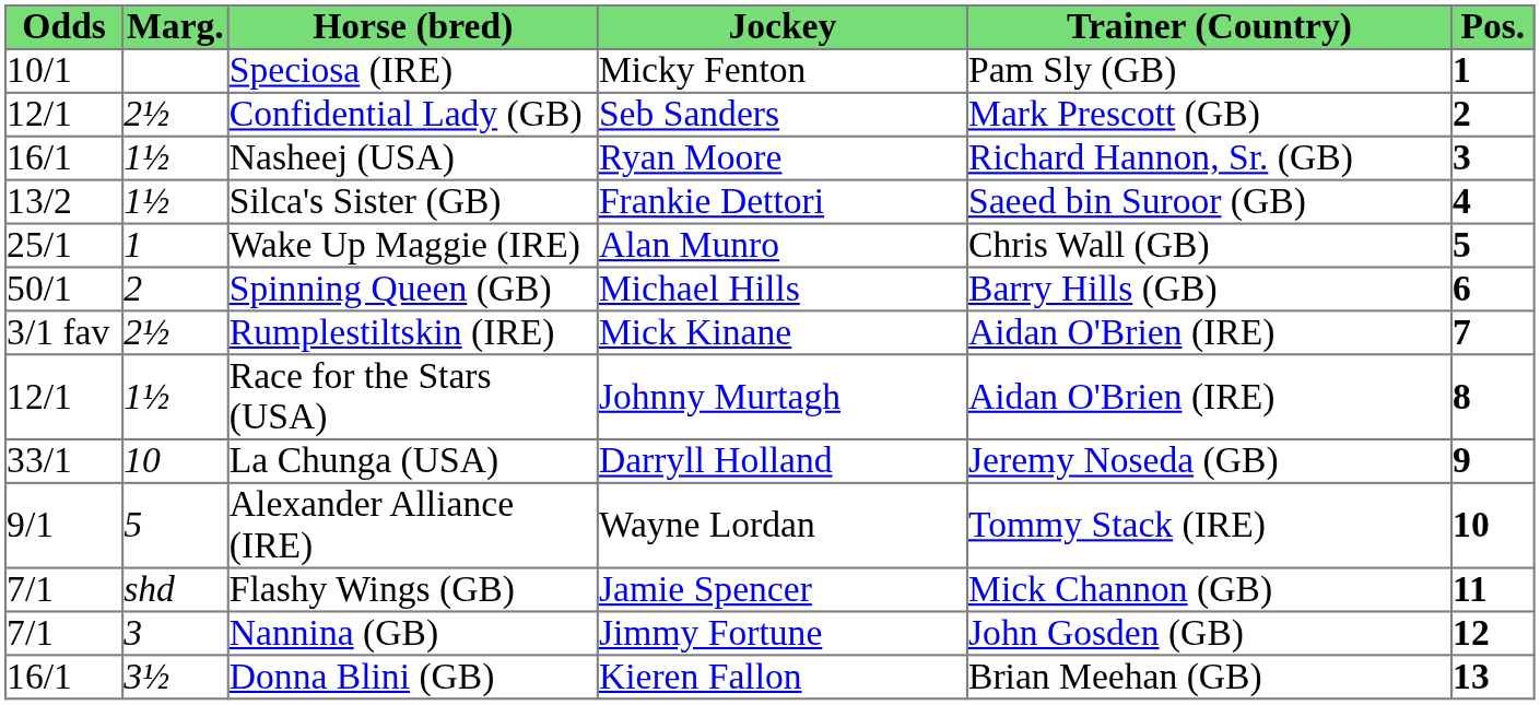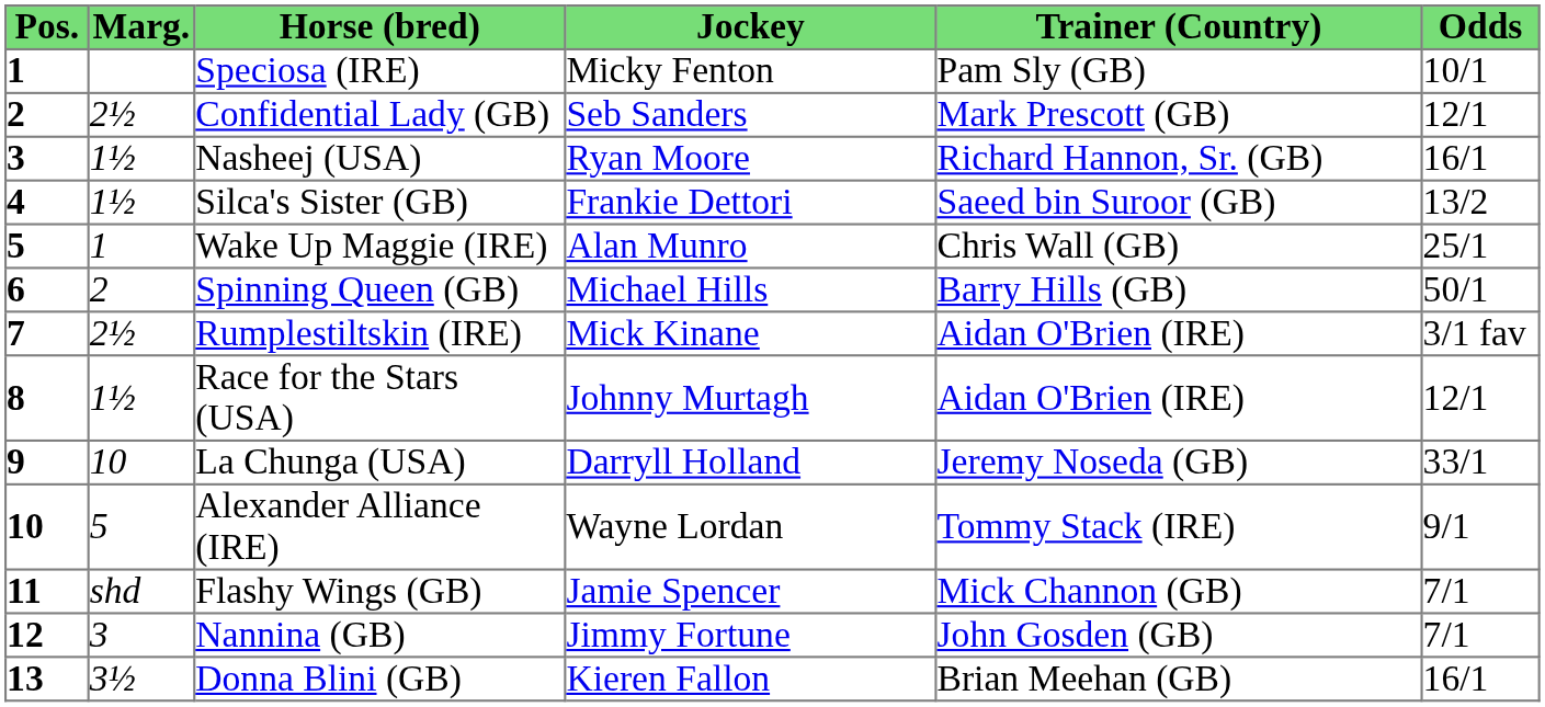 <table class = "sortable" | border="1" cellpadding="0" style="border-collapse: collapse;">
 <tr style="background:#7d7; text-align:center;">
-<th style="width:50px;"><strong>Odds</strong></th>
+<th style="width:35px;"><strong>Pos.</strong></th>
 <th style="width:45px;"><strong>Marg.</strong></th>
 <th style="width:160px;"><strong>Horse (bred)</strong></th>
 <th style="width:160px;"><strong>Jockey</strong></th>
 <th style="width:210px;"><strong>Trainer (Country)</strong></th>
-<th style="width:35px;"><strong>Pos.</strong></th>
+<th style="width:50px;"><strong>Odds</strong></th>
 </tr>
 <tr>
-<td>10/1</td>
+<td><strong>1</strong></td>
 <td></td>
 <td><a href='#'>Speciosa</a> (IRE)</td>
 <td>Micky Fenton</td>
 <td>Pam Sly (GB)</td>
-<td><strong>1</strong></td>
+<td>10/1</td>
 </tr>
 <tr>
-<td>12/1</td>
+<td><strong>2</strong></td>
 <td><em>2½</em></td>
 <td><a href='#'>Confidential Lady</a> (GB)</td>
 <td><a href='#'>Seb Sanders</a></td>
 <td><a href='#'>Mark Prescott</a> (GB)</td>
-<td><strong>2</strong></td>
+<td>12/1</td>
 </tr>
 <tr>
-<td>16/1</td>
+<td><strong>3</strong></td>
 <td><em>1½</em></td>
 <td>Nasheej (USA)</td>
 <td><a href='#'>Ryan Moore</a></td>
 <td><a href='#'>Richard Hannon, Sr.</a> (GB)</td>
-<td><strong>3</strong></td>
+<td>16/1</td>
 </tr>
 <tr>
-<td>13/2</td>
+<td><strong>4</strong></td>
 <td><em>1½</em></td>
 <td>Silca's Sister (GB)</td>
 <td><a href='#'>Frankie Dettori</a></td>
 <td><a href='#'>Saeed bin Suroor</a> (GB)</td>
-<td><strong>4</strong></td>
+<td>13/2</td>
 </tr>
 <tr>
-<td>25/1</td>
+<td><strong>5</strong></td>
 <td><em>1</em></td>
 <td>Wake Up Maggie (IRE)</td>
 <td><a href='#'>Alan Munro</a></td>
 <td>Chris Wall (GB)</td>
-<td><strong>5</strong></td>
+<td>25/1</td>
 </tr>
 <tr>
-<td>50/1</td>
+<td><strong>6</strong></td>
 <td><em>2</em></td>
 <td><a href='#'>Spinning Queen</a> (GB)</td>
 <td><a href='#'>Michael Hills</a></td>
 <td><a href='#'>Barry Hills</a> (GB)</td>
-<td><strong>6</strong></td>
+<td>50/1</td>
 </tr>
 <tr>
-<td>3/1 fav</td>
+<td><strong>7</strong></td>
 <td><em>2½</em></td>
 <td><a href='#'>Rumplestiltskin</a> (IRE)</td>
 <td><a href='#'>Mick Kinane</a></td>
 <td><a href='#'>Aidan O'Brien</a> (IRE)</td>
-<td><strong>7</strong></td>
+<td>3/1 fav</td>
 </tr>
 <tr>
-<td>12/1</td>
+<td><strong>8</strong></td>
 <td><em>1½</em></td>
 <td>Race for the Stars (USA)</td>
 <td><a href='#'>Johnny Murtagh</a></td>
 <td><a href='#'>Aidan O'Brien</a> (IRE)</td>
-<td><strong>8</strong></td>
+<td>12/1</td>
 </tr>
 <tr>
-<td>33/1</td>
+<td><strong>9</strong></td>
 <td><em>10</em></td>
 <td>La Chunga (USA)</td>
 <td><a href='#'>Darryll Holland</a></td>
 <td><a href='#'>Jeremy Noseda</a> (GB)</td>
-<td><strong>9</strong></td>
+<td>33/1</td>
 </tr>
 <tr>
-<td>9/1</td>
+<td><strong>10</strong></td>
 <td><em>5</em></td>
 <td>Alexander Alliance (IRE)</td>
 <td>Wayne Lordan</td>
 <td><a href='#'>Tommy Stack</a> (IRE)</td>
-<td><strong>10</strong></td>
+<td>9/1</td>
 </tr>
 <tr>
-<td>7/1</td>
+<td><strong>11</strong></td>
 <td><em>shd</em></td>
 <td>Flashy Wings (GB)</td>
 <td><a href='#'>Jamie Spencer</a></td>
 <td><a href='#'>Mick Channon</a> (GB)</td>
-<td><strong>11</strong></td>
+<td>7/1</td>
 </tr>
 <tr>
-<td>7/1</td>
+<td><strong>12</strong></td>
 <td><em>3</em></td>
 <td><a href='#'>Nannina</a> (GB)</td>
 <td><a href='#'>Jimmy Fortune</a></td>
 <td><a href='#'>John Gosden</a> (GB)</td>
-<td><strong>12</strong></td>
+<td>7/1</td>
 </tr>
 <tr>
-<td>16/1</td>
+<td><strong>13</strong></td>
 <td><em>3½</em></td>
 <td><a href='#'>Donna Blini</a> (GB)</td>
 <td><a href='#'>Kieren Fallon</a></td>
 <td>Brian Meehan (GB)</td>
-<td><strong>13</strong></td>
+<td>16/1</td>
 </tr>
 </table>
